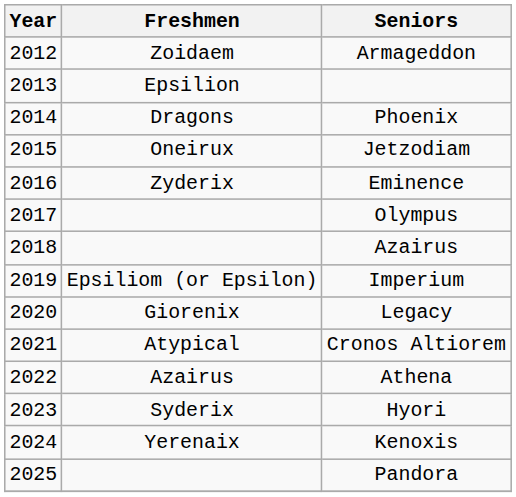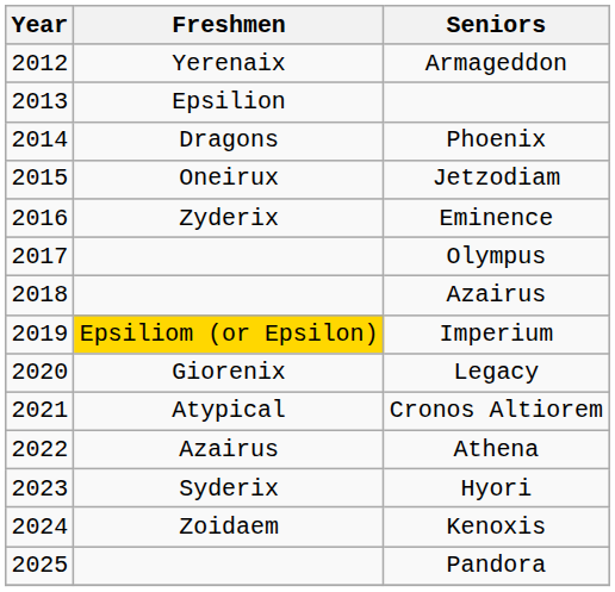 <table class="wikitable mw-collapsible" style="text-align: center">
 <tr>
 <th>Year</th>
 <th>Freshmen</th>
 <th>Seniors</th>
 </tr>
 <tr>
 <td>2012</td>
-<td>Zoidaem</td>
+<td>Yerenaix</td>
 <td>Armageddon</td>
 </tr>
 <tr>
 <td>2013</td>
 <td>Epsilion</td>
 <td></td>
 </tr>
 <tr>
 <td>2014</td>
 <td>Dragons</td>
 <td>Phoenix</td>
 </tr>
 <tr>
 <td>2015</td>
 <td>Oneirux</td>
 <td>Jetzodiam</td>
 </tr>
 <tr>
 <td>2016</td>
 <td>Zyderix</td>
 <td>Eminence</td>
 </tr>
 <tr>
 <td>2017</td>
 <td></td>
 <td>Olympus</td>
 </tr>
 <tr>
 <td>2018</td>
 <td></td>
 <td>Azairus</td>
 </tr>
 <tr>
 <td>2019</td>
-<td>Epsiliom (or Epsilon)</td>
+<td style="background: gold;">Epsiliom (or Epsilon)</td>
 <td>Imperium</td>
 </tr>
 <tr>
 <td>2020</td>
 <td>Giorenix</td>
 <td>Legacy</td>
 </tr>
 <tr>
 <td>2021</td>
 <td>Atypical</td>
 <td>Cronos Altiorem</td>
 </tr>
 <tr>
 <td>2022</td>
 <td>Azairus</td>
 <td>Athena</td>
 </tr>
 <tr>
 <td>2023</td>
 <td>Syderix</td>
 <td>Hyori</td>
 </tr>
 <tr>
 <td>2024</td>
-<td>Yerenaix</td>
+<td>Zoidaem</td>
 <td>Kenoxis</td>
 </tr>
 <tr>
 <td>2025</td>
 <td></td>
 <td>Pandora</td>
 </tr>
 <tr>
 </tr>
 </table>
